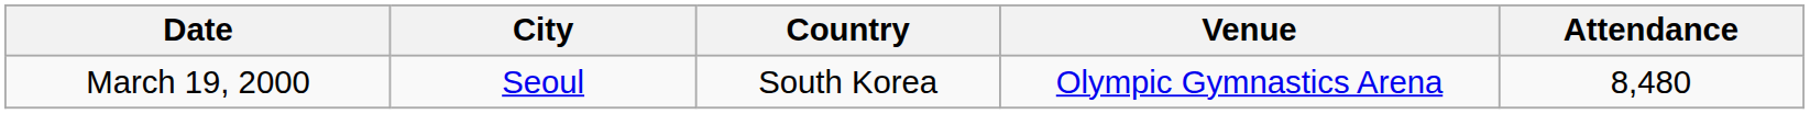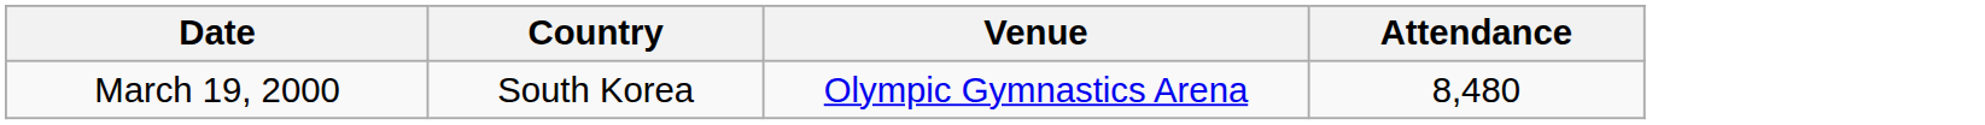 <table class="wikitable" style="text-align:center">
 <tr>
 <th scope="col" style="width:11.5em">Date</th>
-<th scope="col" style="width:9em">City</th>
 <th scope="col" style="width:9em">Country</th>
 <th scope="col" style="width:15em">Venue</th>
 <th scope="col" style="width:9em">Attendance</th>
 </tr>
 <tr>
 <td>March 19, 2000</td>
-<td><a href='#'>Seoul</a></td>
 <td>South Korea</td>
 <td><a href='#'>Olympic Gymnastics Arena</a></td>
 <td>8,480</td>
 </tr>
 </table>
